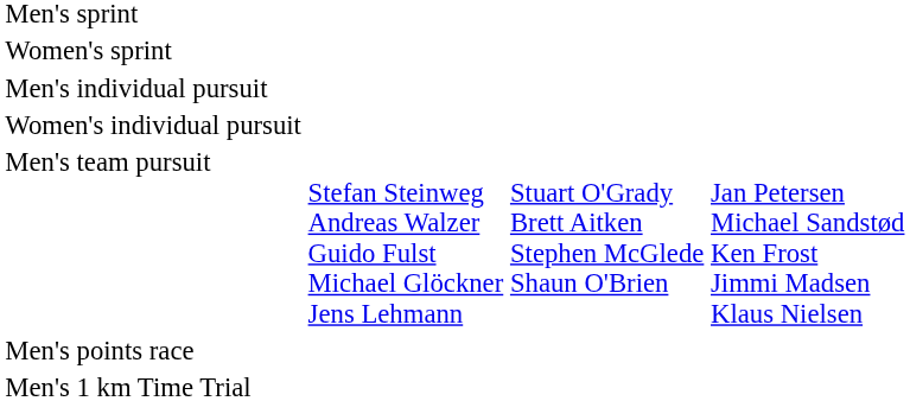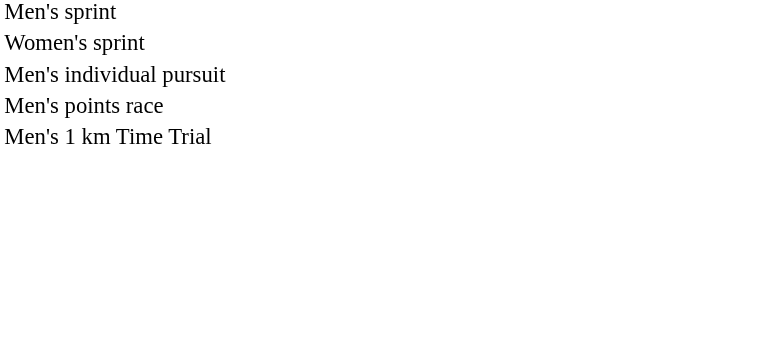 <table>
 <tr>
 <td>Men's sprint<br></td>
 <td></td>
 <td></td>
 <td></td>
 </tr>
 <tr>
 <td>Women's sprint<br></td>
 <td></td>
 <td></td>
 <td></td>
 </tr>
 <tr>
 <td>Men's individual pursuit<br></td>
 <td></td>
 <td></td>
 <td></td>
 </tr>
 <tr>
-<td>Women's individual pursuit<br></td>
-<td></td>
-<td></td>
-<td></td>
-</tr>
-<tr valign="top">
-<td>Men's team pursuit<br></td>
-<td><br><a href='#'>Stefan Steinweg</a><br><a href='#'>Andreas Walzer</a><br><a href='#'>Guido Fulst</a><br><a href='#'>Michael Glöckner</a><br><a href='#'>Jens Lehmann</a></td>
-<td><br><a href='#'>Stuart O'Grady</a><br><a href='#'>Brett Aitken</a><br><a href='#'>Stephen McGlede</a><br><a href='#'>Shaun O'Brien</a></td>
-<td><br><a href='#'>Jan Petersen</a><br><a href='#'>Michael Sandstød</a><br><a href='#'>Ken Frost</a><br><a href='#'>Jimmi Madsen</a><br><a href='#'>Klaus Nielsen</a></td>
-</tr>
-<tr>
 <td>Men's points race<br></td>
 <td></td>
 <td></td>
 <td></td>
 </tr>
 <tr>
 <td>Men's 1 km Time Trial<br></td>
 <td></td>
 <td></td>
 <td></td>
 </tr>
 </table>
